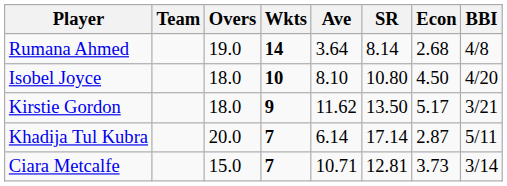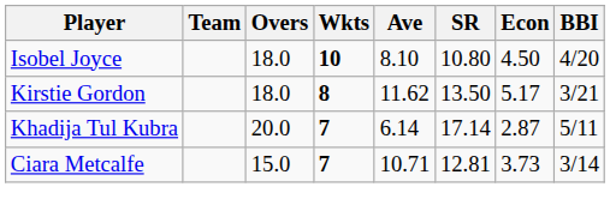 <table class="wikitable">
 <tr>
 <th>Player</th>
 <th>Team</th>
 <th>Overs</th>
 <th>Wkts</th>
 <th>Ave</th>
 <th>SR</th>
 <th>Econ</th>
 <th>BBI</th>
-</tr>
-<tr>
-<td><a href='#'>Rumana Ahmed</a></td>
-<td></td>
-<td>19.0</td>
-<td><strong>14</strong></td>
-<td>3.64</td>
-<td>8.14</td>
-<td>2.68</td>
-<td>4/8</td>
 </tr>
 <tr>
 <td><a href='#'>Isobel Joyce</a></td>
 <td></td>
 <td>18.0</td>
 <td><strong>10</strong></td>
 <td>8.10</td>
 <td>10.80</td>
 <td>4.50</td>
 <td>4/20</td>
 </tr>
 <tr>
 <td><a href='#'>Kirstie Gordon</a></td>
 <td></td>
 <td>18.0</td>
-<td><strong>9</strong></td>
+<td><strong>8</strong></td>
 <td>11.62</td>
 <td>13.50</td>
 <td>5.17</td>
 <td>3/21</td>
 </tr>
 <tr>
 <td><a href='#'>Khadija Tul Kubra</a></td>
 <td></td>
 <td>20.0</td>
 <td><strong>7</strong></td>
 <td>6.14</td>
 <td>17.14</td>
 <td>2.87</td>
 <td>5/11</td>
 </tr>
 <tr>
 <td><a href='#'>Ciara Metcalfe</a></td>
 <td></td>
 <td>15.0</td>
 <td><strong>7</strong></td>
 <td>10.71</td>
 <td>12.81</td>
 <td>3.73</td>
 <td>3/14</td>
 </tr>
 </table>
